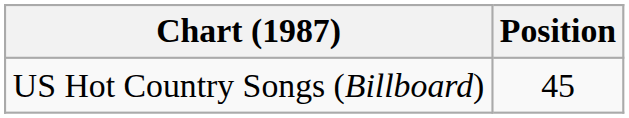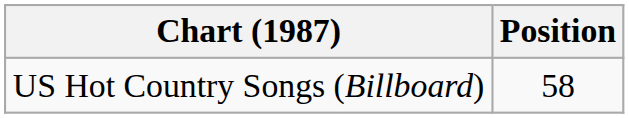 <table class="wikitable">
 <tr>
 <th>Chart (1987)</th>
 <th>Position</th>
 </tr>
 <tr>
 <td>US Hot Country Songs (<em>Billboard</em>)</td>
-<td align="center">45</td>
+<td align="center">58</td>
 </tr>
 </table>
